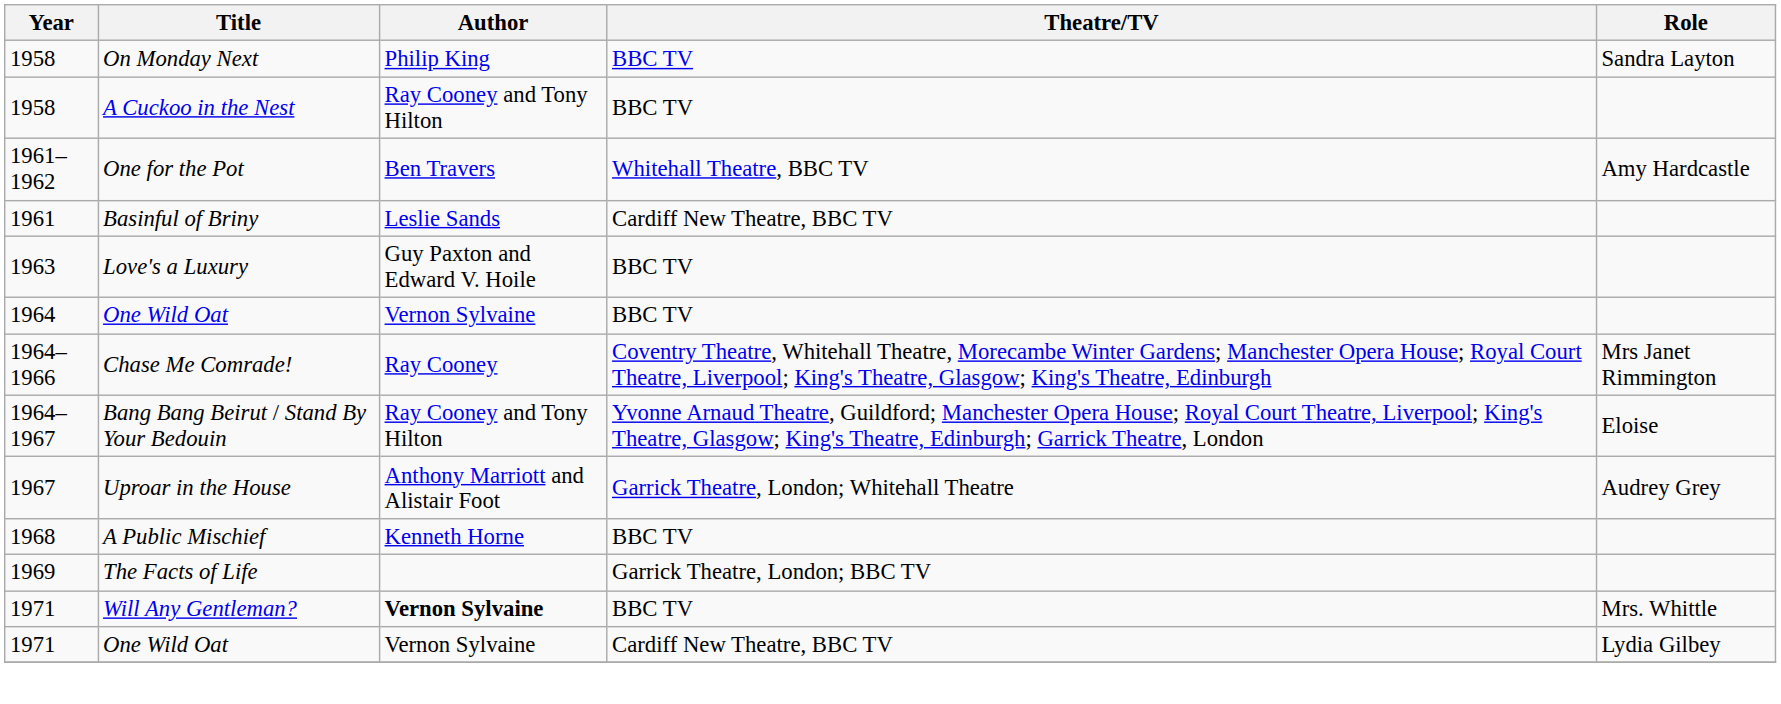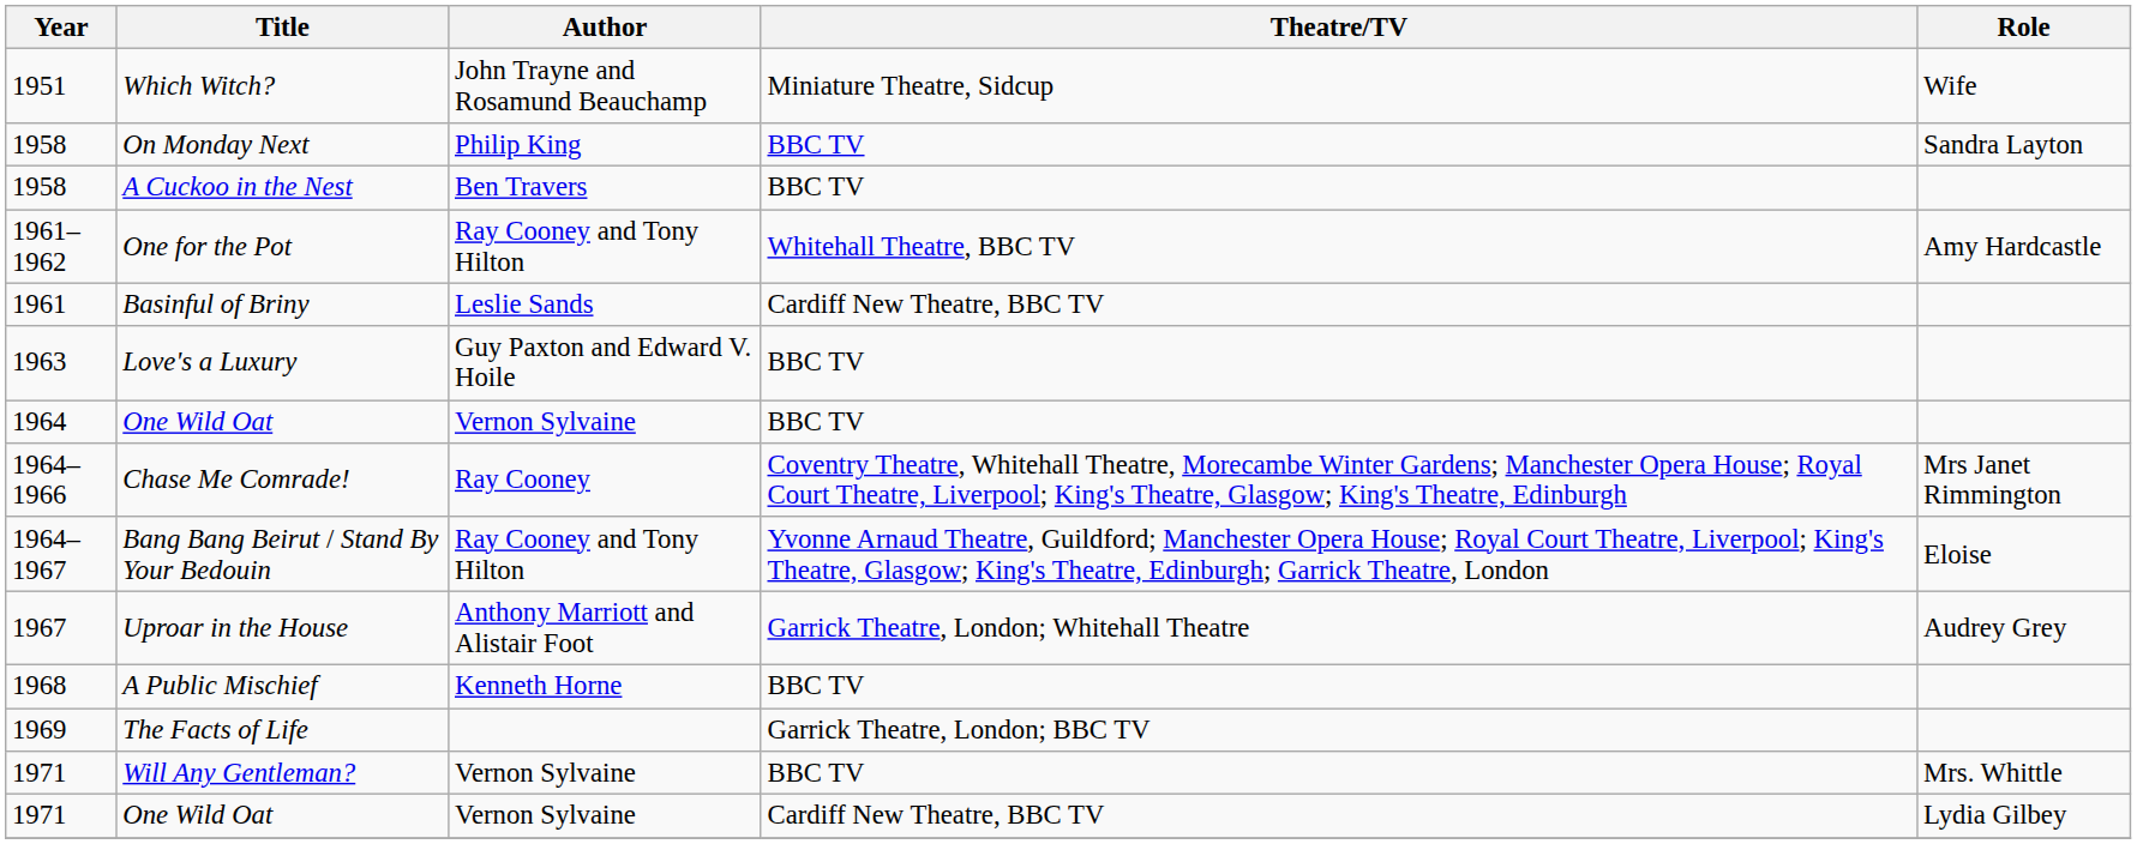 <table class="wikitable sortable">
 <tr>
 <th>Year</th>
 <th>Title</th>
 <th>Author</th>
 <th>Theatre/TV</th>
 <th>Role</th>
+</tr>
+<tr>
+<td>1951</td>
+<td><em>Which Witch?</em></td>
+<td>John Trayne and Rosamund Beauchamp</td>
+<td>Miniature Theatre, Sidcup</td>
+<td>Wife </td>
 </tr>
 <tr>
 <td>1958</td>
 <td><em>On Monday Next</em></td>
 <td><a href='#'>Philip King</a></td>
 <td><a href='#'>BBC TV</a></td>
 <td>Sandra Layton </td>
 </tr>
 <tr>
 <td>1958</td>
 <td><em><a href='#'>A Cuckoo in the Nest</a></em></td>
-<td><a href='#'>Ray Cooney</a> and Tony Hilton</td>
+<td><a href='#'>Ben Travers</a></td>
 <td>BBC TV</td>
 <td></td>
 </tr>
 <tr>
 <td>1961–1962</td>
 <td><em>One for the Pot</em></td>
-<td><a href='#'>Ben Travers</a></td>
+<td><a href='#'>Ray Cooney</a> and Tony Hilton</td>
 <td><a href='#'>Whitehall Theatre</a>, BBC TV</td>
 <td>Amy Hardcastle </td>
 </tr>
 <tr>
 <td>1961</td>
 <td><em>Basinful of Briny</em></td>
 <td><a href='#'>Leslie Sands</a></td>
 <td>Cardiff New Theatre, BBC TV</td>
 <td></td>
 </tr>
 <tr>
 <td>1963</td>
 <td><em>Love's a Luxury</em></td>
 <td>Guy Paxton and Edward V. Hoile</td>
 <td>BBC TV</td>
 <td></td>
 </tr>
 <tr>
 <td>1964</td>
 <td><em><a href='#'>One Wild Oat</a></em></td>
 <td><a href='#'>Vernon Sylvaine</a></td>
 <td>BBC TV</td>
 <td></td>
 </tr>
 <tr>
 <td>1964–1966</td>
 <td><em>Chase Me Comrade!</em></td>
 <td><a href='#'>Ray Cooney</a></td>
 <td><a href='#'>Coventry Theatre</a>, Whitehall Theatre, <a href='#'>Morecambe Winter Gardens</a>; <a href='#'>Manchester Opera House</a>; <a href='#'>Royal Court Theatre, Liverpool</a>; <a href='#'>King's Theatre, Glasgow</a>; <a href='#'>King's Theatre, Edinburgh</a></td>
 <td>Mrs Janet Rimmington </td>
 </tr>
 <tr>
 <td>1964–1967</td>
 <td><em>Bang Bang Beirut</em> / <em>Stand By Your Bedouin</em></td>
 <td><a href='#'>Ray Cooney</a> and Tony Hilton</td>
 <td><a href='#'>Yvonne Arnaud Theatre</a>, Guildford; <a href='#'>Manchester Opera House</a>; <a href='#'>Royal Court Theatre, Liverpool</a>; <a href='#'>King's Theatre, Glasgow</a>; <a href='#'>King's Theatre, Edinburgh</a>; <a href='#'>Garrick Theatre</a>, London</td>
 <td>Eloise </td>
 </tr>
 <tr>
 <td>1967</td>
 <td><em>Uproar in the House</em></td>
 <td><a href='#'>Anthony Marriott</a> and Alistair Foot</td>
 <td><a href='#'>Garrick Theatre</a>, London; Whitehall Theatre</td>
 <td>Audrey Grey </td>
 </tr>
 <tr>
 <td>1968</td>
 <td><em>A Public Mischief</em></td>
 <td><a href='#'>Kenneth Horne</a></td>
 <td>BBC TV</td>
 <td></td>
 </tr>
 <tr>
 <td>1969</td>
 <td><em>The Facts of Life</em></td>
 <td></td>
 <td>Garrick Theatre, London; BBC TV</td>
 <td></td>
 </tr>
 <tr>
 <td>1971</td>
 <td><em><a href='#'>Will Any Gentleman?</a></em></td>
-<td><strong>Vernon Sylvaine</strong></td>
+<td>Vernon Sylvaine</td>
 <td>BBC TV</td>
 <td>Mrs. Whittle </td>
 </tr>
 <tr>
 <td>1971</td>
 <td><em>One Wild Oat</em></td>
 <td>Vernon Sylvaine</td>
 <td>Cardiff New Theatre, BBC TV</td>
 <td>Lydia Gilbey </td>
 </tr>
 <tr>
 </tr>
 </table>
